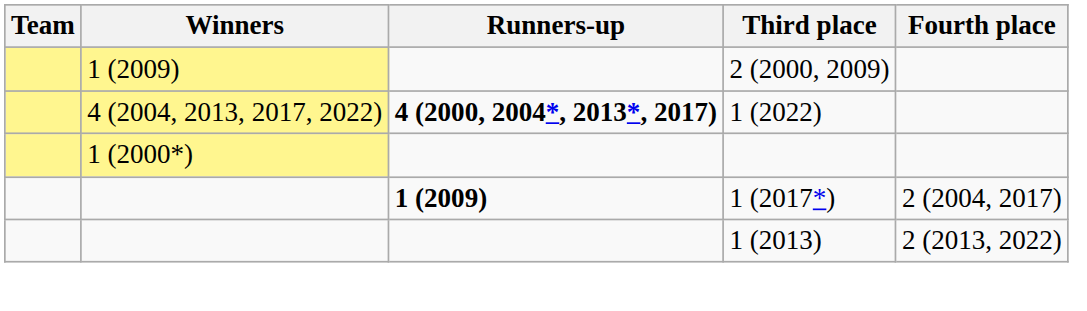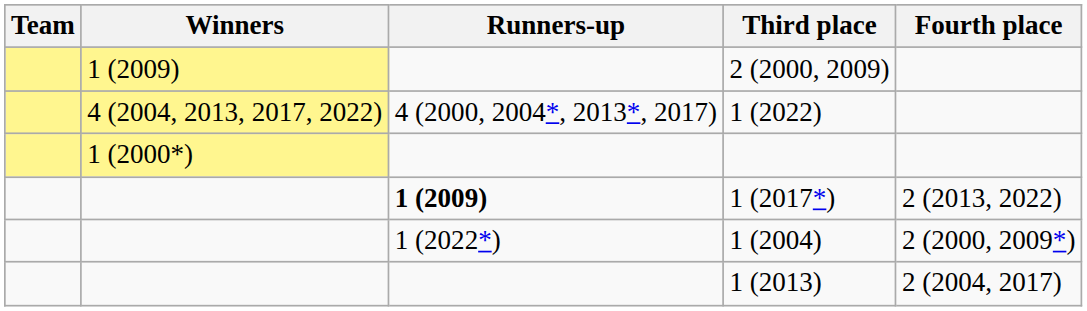 <table class="wikitable sortable">
 <tr>
 <th>Team</th>
 <th>Winners</th>
 <th>Runners-up</th>
 <th>Third place</th>
 <th>Fourth place</th>
 </tr>
 <tr>
 <td style=background:#FFF68F></td>
 <td style=background:#FFF68F>1 (2009)</td>
 <td></td>
 <td>2 (2000, 2009)</td>
 <td></td>
 </tr>
 <tr>
 <td style=background:#FFF68F></td>
 <td style=background:#FFF68F>4 (2004, 2013, 2017, 2022)</td>
-<td><strong>4 (2000, 2004<a href='#'>*</a>, 2013<a href='#'>*</a>, 2017)</strong></td>
+<td>4 (2000, 2004<a href='#'>*</a>, 2013<a href='#'>*</a>, 2017)</td>
 <td>1 (2022)</td>
 <td></td>
 </tr>
 <tr>
 <td style=background:#FFF68F></td>
 <td style=background:#FFF68F>1 (2000*)</td>
 <td></td>
 <td></td>
 <td></td>
 </tr>
 <tr>
 <td></td>
 <td></td>
 <td><strong>1 (2009)</strong></td>
 <td>1 (2017<a href='#'>*</a>)</td>
-<td>2 (2004, 2017)</td>
+<td>2 (2013, 2022)</td>
+</tr>
+<tr>
+<td></td>
+<td></td>
+<td>1 (2022<a href='#'>*</a>)</td>
+<td>1 (2004)</td>
+<td>2 (2000, 2009<a href='#'>*</a>)</td>
 </tr>
 <tr>
 <td></td>
 <td></td>
 <td></td>
 <td>1 (2013)</td>
-<td>2 (2013, 2022)</td>
+<td>2 (2004, 2017)</td>
 </tr>
 </table>
